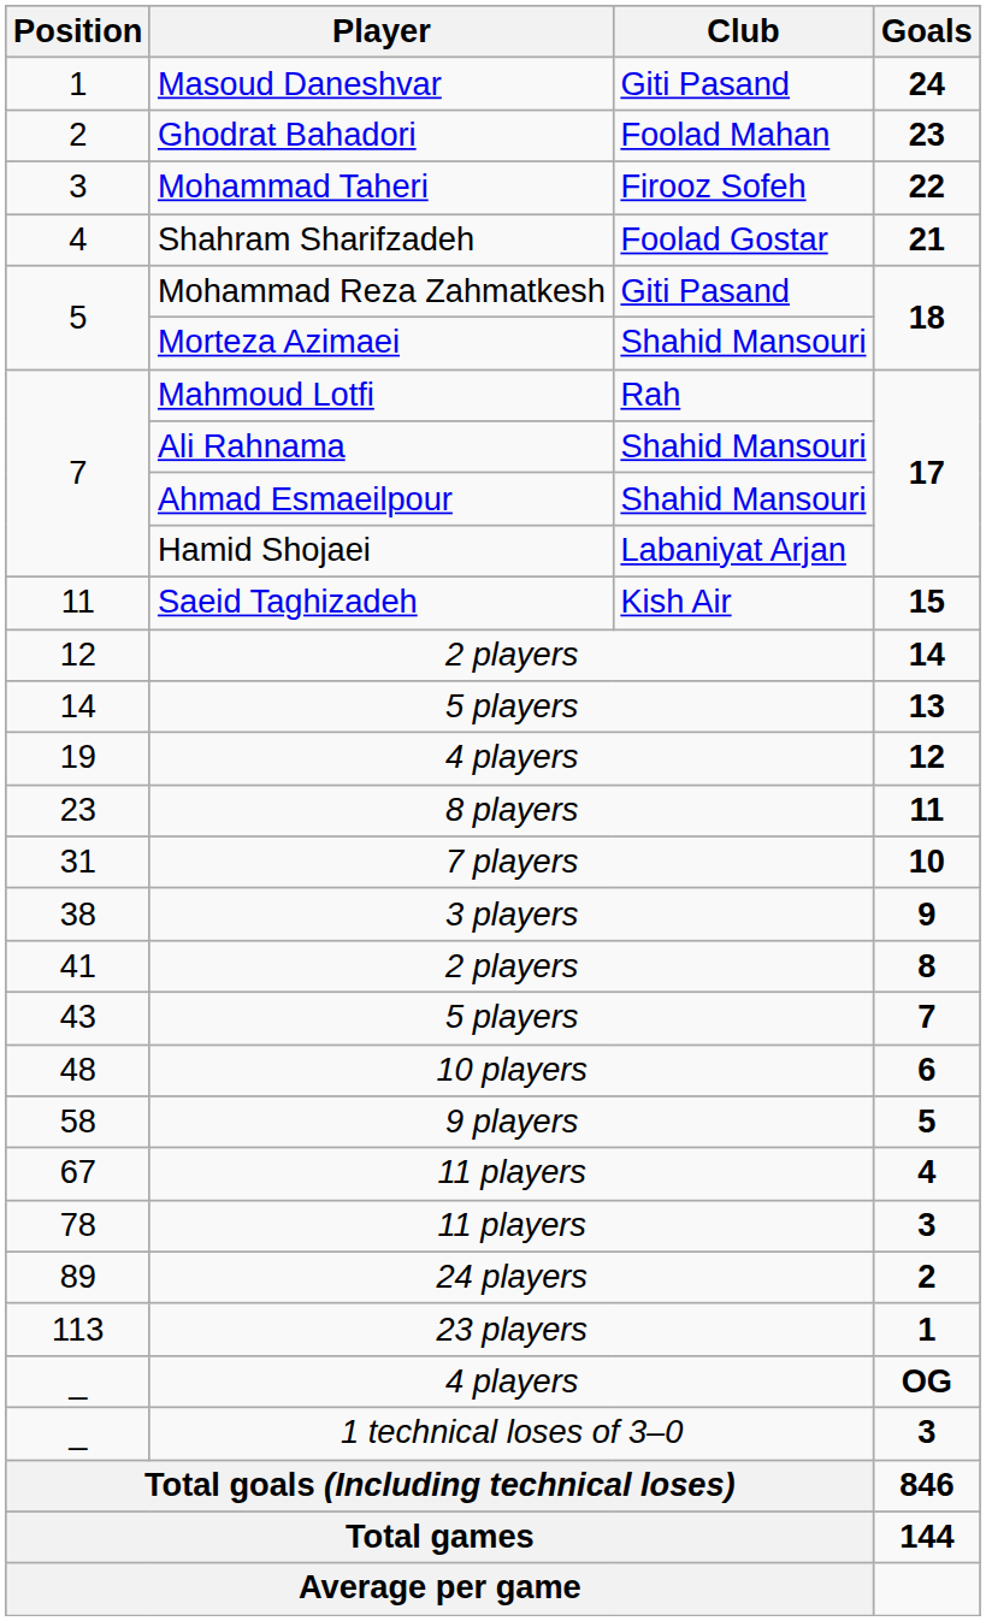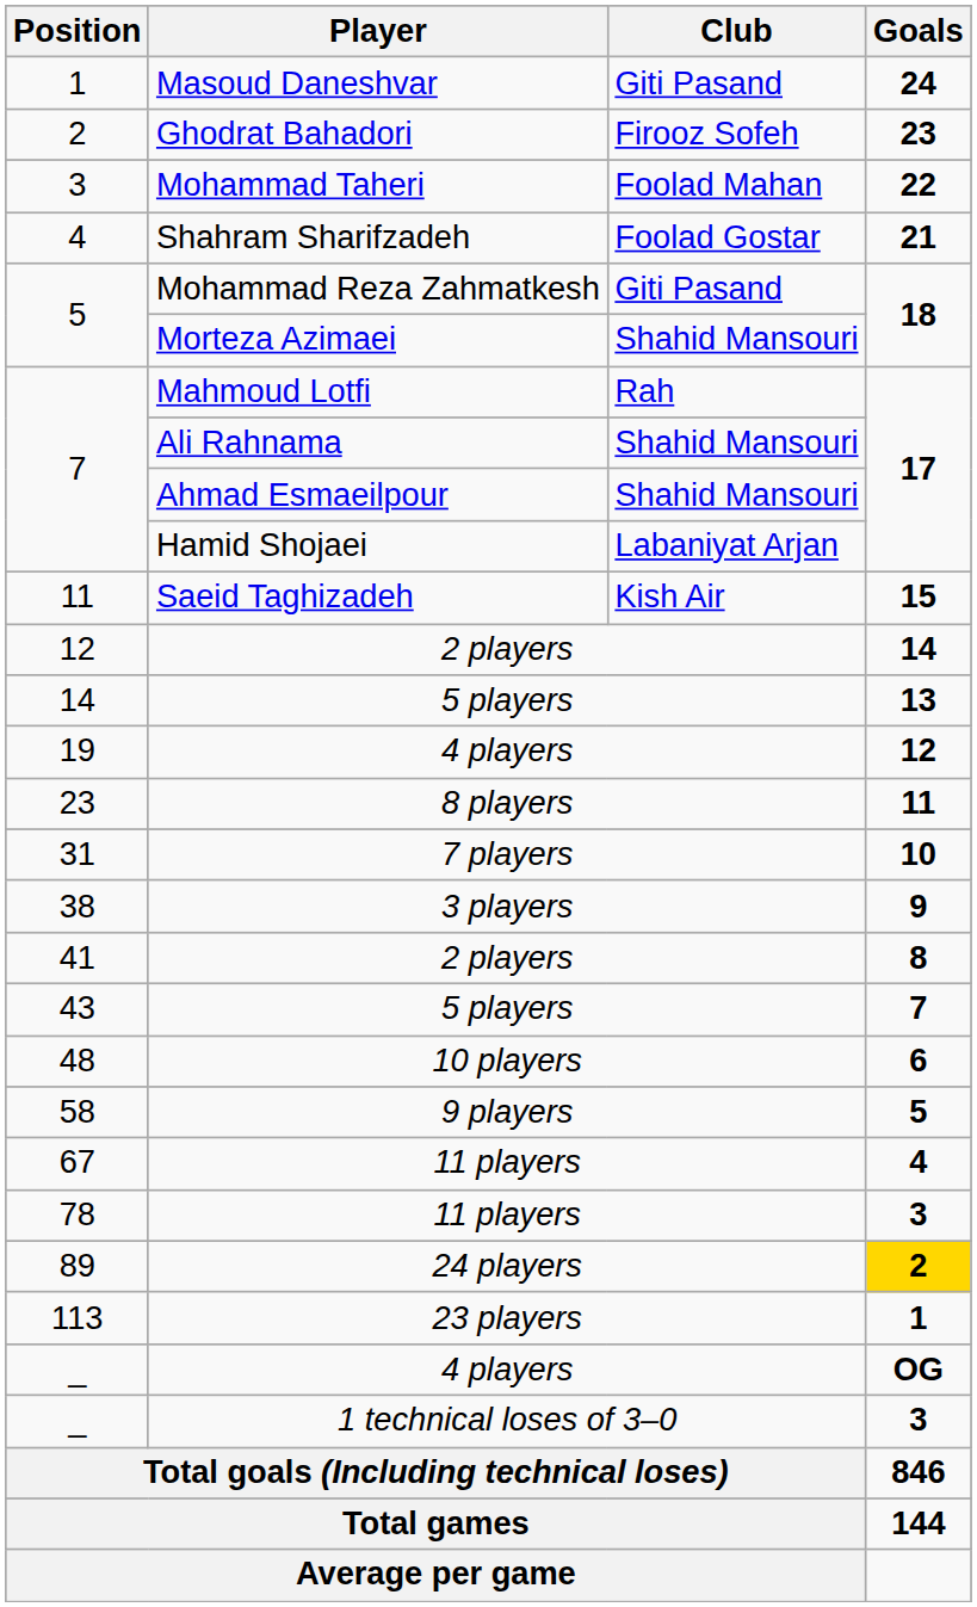 <table class="wikitable">
 <tr>
 <th>Position</th>
 <th>Player</th>
 <th>Club</th>
 <th>Goals</th>
 </tr>
 <tr align="left">
 <td align="center">1</td>
 <td> <a href='#'>Masoud Daneshvar</a></td>
 <td><a href='#'>Giti Pasand</a></td>
 <td align="center"><strong>24</strong></td>
 </tr>
 <tr align="left">
 <td align="center">2</td>
 <td> <a href='#'>Ghodrat Bahadori</a></td>
-<td><a href='#'>Foolad Mahan</a></td>
+<td><a href='#'>Firooz Sofeh</a></td>
 <td align="center"><strong>23</strong></td>
 </tr>
 <tr align="left">
 <td align="center">3</td>
 <td> <a href='#'>Mohammad Taheri</a></td>
-<td><a href='#'>Firooz Sofeh</a></td>
+<td><a href='#'>Foolad Mahan</a></td>
 <td align="center"><strong>22</strong></td>
 </tr>
 <tr align="left">
 <td align="center">4</td>
 <td> Shahram Sharifzadeh</td>
 <td><a href='#'>Foolad Gostar</a></td>
 <td align="center"><strong>21</strong></td>
 </tr>
 <tr align="left">
 <td rowspan=2 align="center">5</td>
 <td> Mohammad Reza Zahmatkesh</td>
 <td><a href='#'>Giti Pasand</a></td>
 <td rowspan=2 align="center"><strong>18</strong></td>
 </tr>
 <tr align="left">
 <td> <a href='#'>Morteza Azimaei</a></td>
 <td><a href='#'>Shahid Mansouri</a></td>
 </tr>
 <tr align="left">
 <td rowspan=4 align="center">7</td>
 <td> <a href='#'>Mahmoud Lotfi</a></td>
 <td><a href='#'>Rah</a></td>
 <td rowspan=4 align="center"><strong>17</strong></td>
 </tr>
 <tr align="left">
 <td> <a href='#'>Ali Rahnama</a></td>
 <td><a href='#'>Shahid Mansouri</a></td>
 </tr>
 <tr align="left">
 <td> <a href='#'>Ahmad Esmaeilpour</a></td>
 <td><a href='#'>Shahid Mansouri</a></td>
 </tr>
 <tr align="left">
 <td> Hamid Shojaei</td>
 <td><a href='#'>Labaniyat Arjan</a></td>
 </tr>
 <tr align="left">
 <td align="center">11</td>
 <td> <a href='#'>Saeid Taghizadeh</a></td>
 <td><a href='#'>Kish Air</a></td>
 <td align="center"><strong>15</strong></td>
 </tr>
 <tr align="center">
 <td>12</td>
 <td colspan=2><em>2 players</em></td>
 <td><strong>14</strong></td>
 </tr>
 <tr align="center">
 <td>14</td>
 <td colspan=2><em>5 players</em></td>
 <td><strong>13</strong></td>
 </tr>
 <tr align="center">
 <td>19</td>
 <td colspan=2><em>4 players</em></td>
 <td><strong>12</strong></td>
 </tr>
 <tr align="center">
 <td>23</td>
 <td colspan=2><em>8 players</em></td>
 <td><strong>11</strong></td>
 </tr>
 <tr align="center">
 <td>31</td>
 <td colspan=2><em>7 players</em></td>
 <td><strong>10</strong></td>
 </tr>
 <tr align="center">
 <td>38</td>
 <td colspan=2><em>3 players</em></td>
 <td><strong>9</strong></td>
 </tr>
 <tr align="center">
 <td>41</td>
 <td colspan=2><em>2 players</em></td>
 <td><strong>8</strong></td>
 </tr>
 <tr align="center">
 <td>43</td>
 <td colspan=2><em>5 players</em></td>
 <td><strong>7</strong></td>
 </tr>
 <tr align="center">
 <td>48</td>
 <td colspan=2><em>10 players</em></td>
 <td><strong>6</strong></td>
 </tr>
 <tr align="center">
 <td>58</td>
 <td colspan=2><em>9 players</em></td>
 <td><strong>5</strong></td>
 </tr>
 <tr align="center">
 <td>67</td>
 <td colspan=2><em>11 players</em></td>
 <td><strong>4</strong></td>
 </tr>
 <tr align="center">
 <td>78</td>
 <td colspan=2><em>11 players</em></td>
 <td><strong>3</strong></td>
 </tr>
 <tr align="center">
 <td>89</td>
 <td colspan=2><em>24 players</em></td>
-<td><strong>2</strong></td>
+<td style="background: gold;"><strong>2</strong></td>
 </tr>
 <tr align="center">
 <td>113</td>
 <td colspan=2><em>23 players</em></td>
 <td><strong>1</strong></td>
 </tr>
 <tr align="center">
 <td>_</td>
 <td colspan=2><em>4 players</em></td>
 <td><strong>OG</strong></td>
 </tr>
 <tr align="center">
 <td>_</td>
 <td colspan=2><em>1 technical loses of 3–0</em></td>
 <td><strong>3</strong></td>
 </tr>
 <tr>
 <th colspan=3 align=center><strong>Total goals</strong> <em>(Including technical loses)</em></th>
 <td align="center"><strong>846</strong></td>
 </tr>
 <tr>
 <th colspan=3 align=center><strong>Total games</strong></th>
 <td align=center><strong>144</strong></td>
 </tr>
 <tr>
 <th colspan=3 align=center><strong>Average per game</strong></th>
 <td align="center"><strong></strong></td>
 </tr>
 <tr>
 </tr>
 </table>
